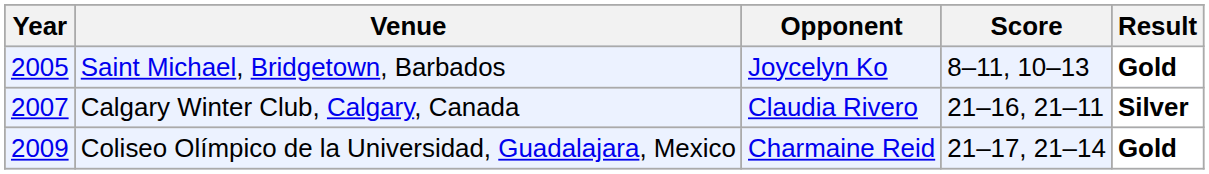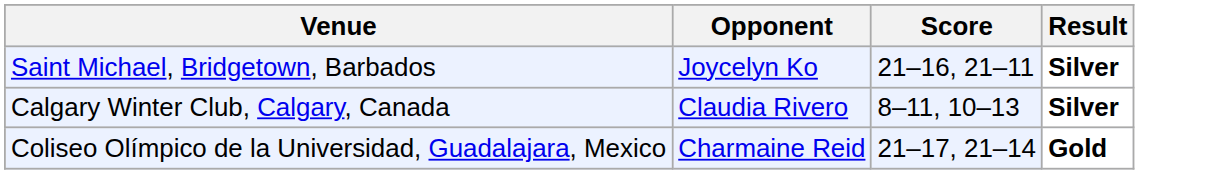 <table class="sortable wikitable" style="font-size: 90%;">
 <tr>
-<th>Year</th>
 <th>Venue</th>
 <th>Opponent</th>
 <th>Score</th>
 <th>Result</th>
 </tr>
 <tr style="background:#ECF2FF">
-<td align="center"><a href='#'>2005</a></td>
 <td align="left"><a href='#'>Saint Michael</a>, <a href='#'>Bridgetown</a>, Barbados</td>
 <td align="left"> <a href='#'>Joycelyn Ko</a></td>
-<td align="left">8–11, 10–13</td>
-<td style="text-align:left; background:white"> <strong>Gold</strong></td>
-</tr>
-<tr style="background:#ECF2FF">
-<td align="center"><a href='#'>2007</a></td>
-<td align="left">Calgary Winter Club, <a href='#'>Calgary</a>, Canada</td>
-<td align="left"> <a href='#'>Claudia Rivero</a></td>
 <td align="left">21–16, 21–11</td>
 <td style="text-align:left; background:white"> <strong>Silver</strong></td>
 </tr>
 <tr style="background:#ECF2FF">
-<td align="center"><a href='#'>2009</a></td>
+<td align="left">Calgary Winter Club, <a href='#'>Calgary</a>, Canada</td>
+<td align="left"> <a href='#'>Claudia Rivero</a></td>
+<td align="left">8–11, 10–13</td>
+<td style="text-align:left; background:white"> <strong>Silver</strong></td>
+</tr>
+<tr style="background:#ECF2FF">
 <td align="left">Coliseo Olímpico de la Universidad, <a href='#'>Guadalajara</a>, Mexico</td>
 <td align="left"> <a href='#'>Charmaine Reid</a></td>
 <td align="left">21–17, 21–14</td>
 <td style="text-align:left; background:white"> <strong>Gold</strong></td>
 </tr>
 </table>
